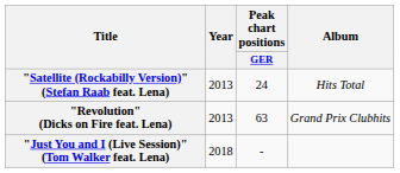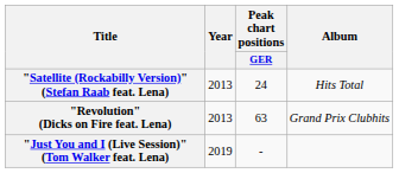 <table class="wikitable plainrowheaders" style="text-align:center;">
 <tr>
 <th scope="col" rowspan="2" style="width:16em;">Title</th>
 <th scope="col" rowspan="2" style="width:1em;">Year</th>
 <th scope="col" colspan="1">Peak chart positions</th>
 <th scope="col" rowspan="2">Album</th>
 </tr>
 <tr>
 <th scope="col" style="width:3em;font-size:85%"><a href='#'>GER</a><br></th>
 </tr>
 <tr>
 <th scope="row">"<a href='#'>Satellite (Rockabilly Version)</a>"<br><span>(<a href='#'>Stefan Raab</a> feat. Lena)</span></th>
 <td>2013</td>
 <td>24</td>
 <td><em>Hits Total</em></td>
 </tr>
 <tr>
 <th scope="row">"Revolution"<br><span>(Dicks on Fire feat. Lena)</span></th>
 <td>2013</td>
 <td>63</td>
 <td><em>Grand Prix Clubhits</em></td>
 </tr>
 <tr>
 <th scope="row">"<a href='#'>Just You and I</a> (Live Session)"<br><span>(<a href='#'>Tom Walker</a> feat. Lena)</span></th>
-<td>2018</td>
+<td>2019</td>
 <td>-</td>
 <td></td>
 </tr>
 </table>
